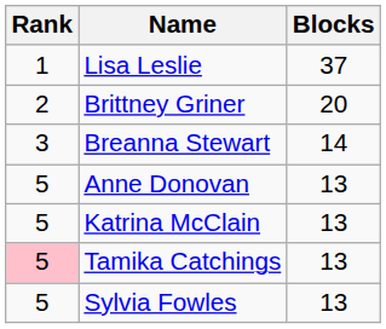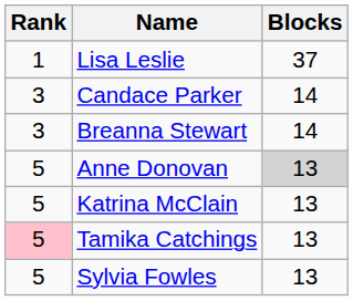 <table class="wikitable sortable" style="text-align: center;">
 <tr>
 <th>Rank</th>
 <th class="unsortable">Name</th>
 <th>Blocks</th>
 </tr>
 <tr>
 <td>1</td>
 <td style="text-align: left;"><a href='#'>Lisa Leslie</a></td>
 <td>37</td>
 </tr>
 <tr>
-<td>2</td>
-<td style="text-align: left;"><a href='#'>Brittney Griner</a></td>
-<td>20</td>
+<td>3</td>
+<td style="text-align: left;"><a href='#'>Candace Parker</a></td>
+<td>14</td>
 </tr>
 <tr>
 <td>3</td>
 <td style="text-align: left;"><a href='#'>Breanna Stewart</a></td>
 <td>14</td>
 </tr>
 <tr>
 <td>5</td>
 <td style="text-align: left;"><a href='#'>Anne Donovan</a></td>
-<td>13</td>
+<td style="background: lightgrey;">13</td>
 </tr>
 <tr>
 <td>5</td>
 <td style="text-align: left;"><a href='#'>Katrina McClain</a></td>
 <td>13</td>
 </tr>
 <tr>
 <td style="background: pink;">5</td>
 <td style="text-align: left;"><a href='#'>Tamika Catchings</a></td>
 <td>13</td>
 </tr>
 <tr>
 <td>5</td>
 <td style="text-align: left;"><a href='#'>Sylvia Fowles</a></td>
 <td>13</td>
 </tr>
 </table>
